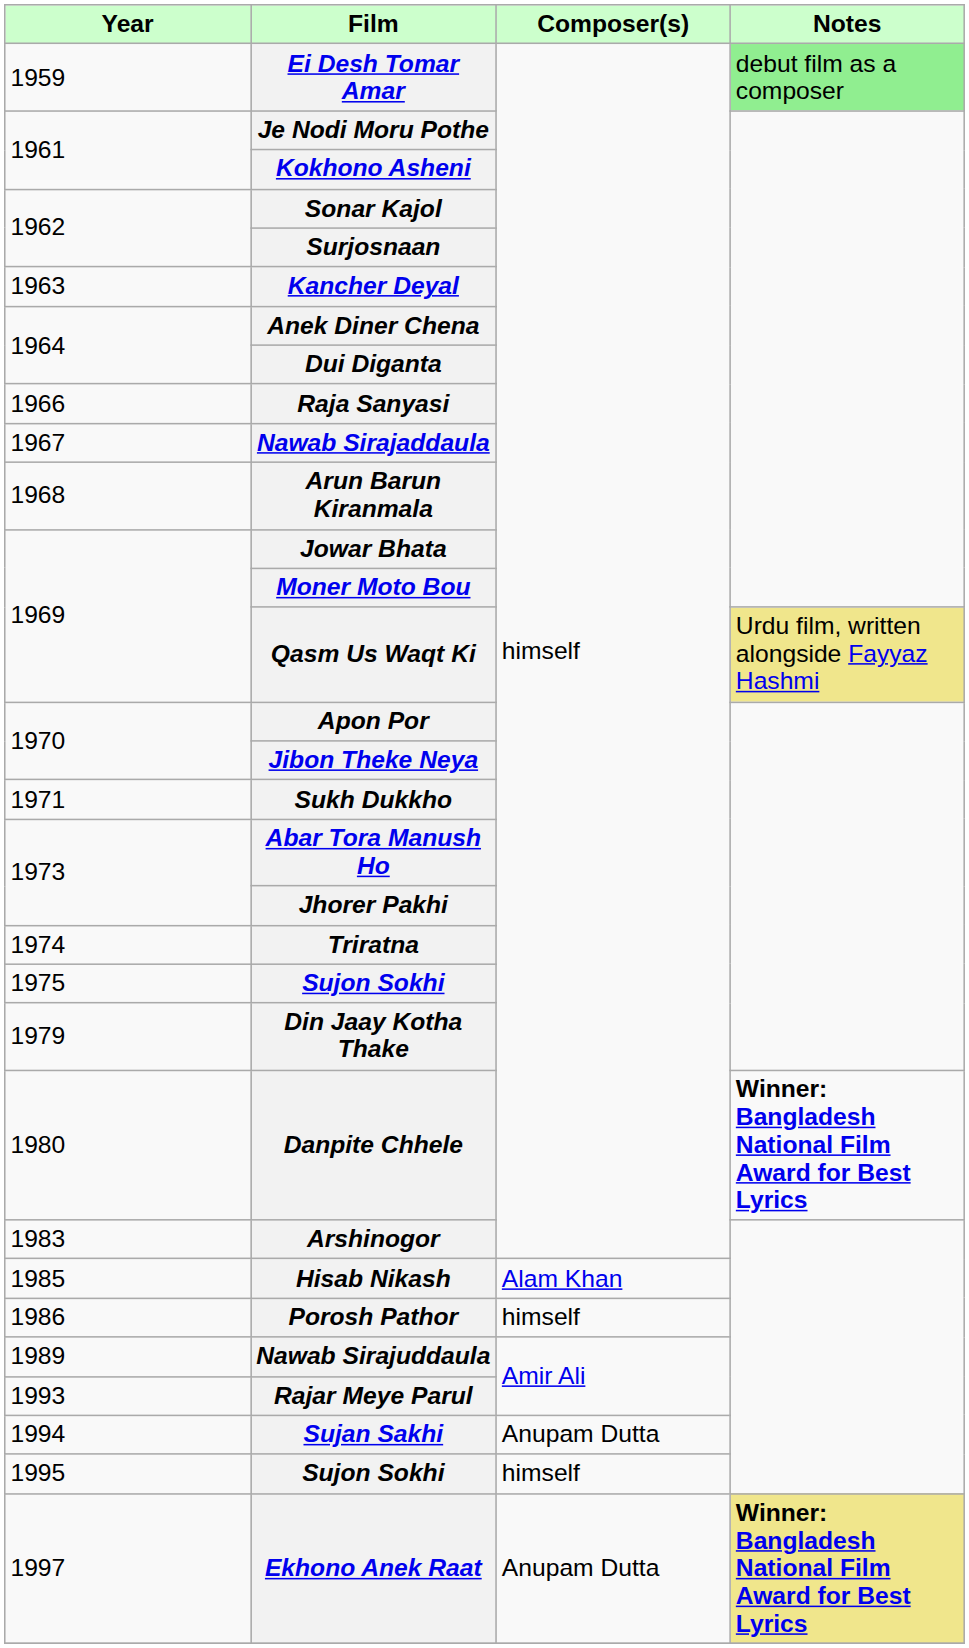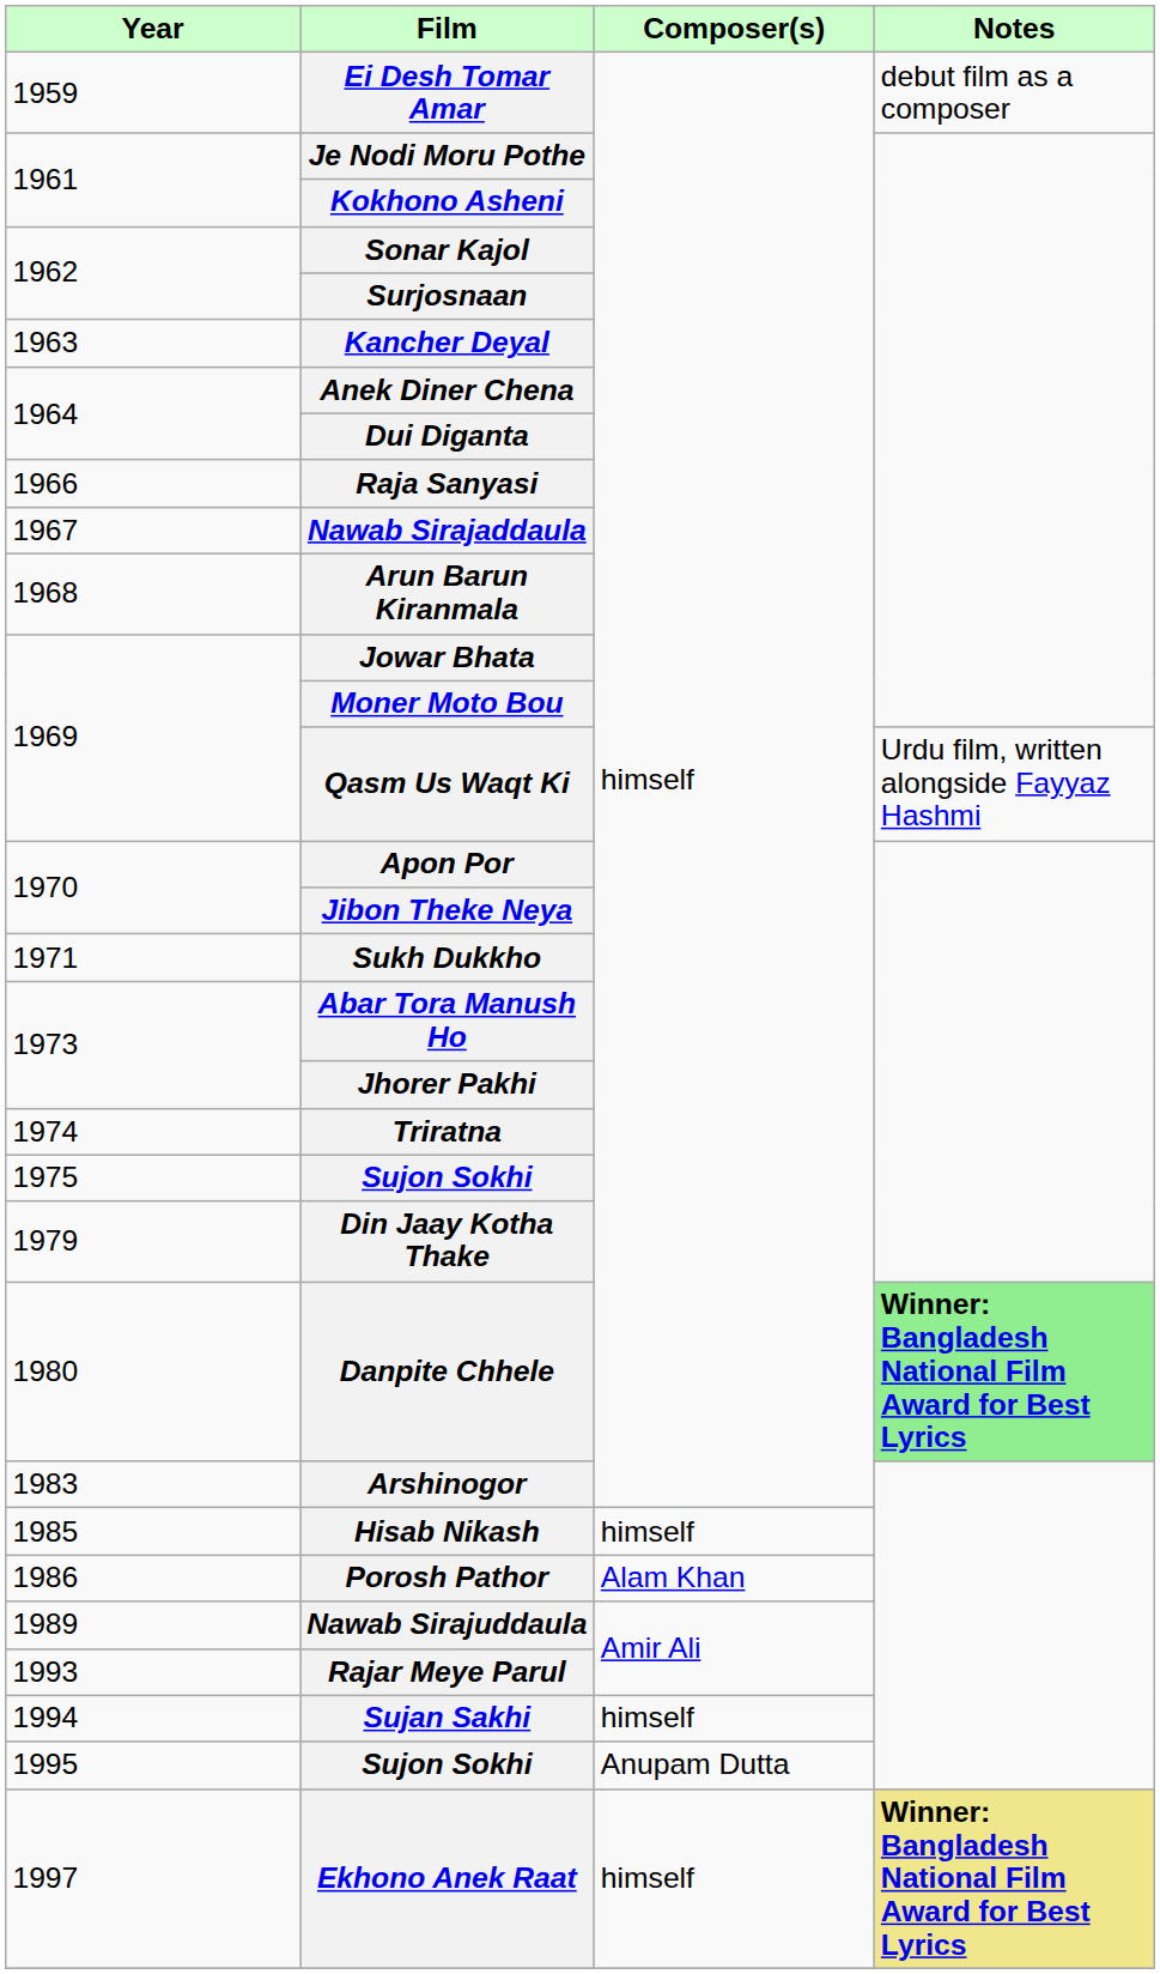 <table class="wikitable plainrowheaders" width="100%" textcolor:#000;">
 <tr style="background:#cfc; text-align:center;">
 <td scope="col" width=21%><strong>Year</strong></td>
 <td scope="col" width=21%><strong>Film</strong></td>
 <td scope="col" width=20%><strong>Composer(s)</strong></td>
 <td scope="col" width=20%><strong>Notes</strong></td>
 </tr>
 <tr>
 <td>1959</td>
 <th><em><a href='#'>Ei Desh Tomar Amar</a></em></th>
 <td rowspan=24>himself</td>
-<td style="background: lightgreen;">debut film as a composer</td>
+<td>debut film as a composer</td>
 </tr>
 <tr>
 <td rowspan=2>1961</td>
 <th><em>Je Nodi Moru Pothe</em></th>
 <td rowspan=12></td>
 </tr>
 <tr>
 <th><em><a href='#'>Kokhono Asheni</a></em></th>
 </tr>
 <tr>
 <td rowspan=2>1962</td>
 <th><em>Sonar Kajol</em></th>
 </tr>
 <tr>
 <th><em>Surjosnaan</em></th>
 </tr>
 <tr>
 <td>1963</td>
 <th><em><a href='#'>Kancher Deyal</a></em></th>
 </tr>
 <tr>
 <td rowspan=2>1964</td>
 <th><em>Anek Diner Chena</em></th>
 </tr>
 <tr>
 <th><em>Dui Diganta</em></th>
 </tr>
 <tr>
 <td>1966</td>
 <th><em>Raja Sanyasi</em></th>
 </tr>
 <tr>
 <td>1967</td>
 <th><em><a href='#'>Nawab Sirajaddaula</a></em></th>
 </tr>
 <tr>
 <td rowspan=1>1968</td>
 <th><em>Arun Barun Kiranmala</em></th>
 </tr>
 <tr>
 <td rowspan=3>1969</td>
 <th><em>Jowar Bhata</em></th>
 </tr>
 <tr>
 <th><em><a href='#'>Moner Moto Bou</a></em></th>
 </tr>
 <tr>
 <th><em>Qasm Us Waqt Ki</em></th>
-<td style="background: khaki;">Urdu film, written alongside <a href='#'>Fayyaz Hashmi</a></td>
+<td>Urdu film, written alongside <a href='#'>Fayyaz Hashmi</a></td>
 </tr>
 <tr>
 <td rowspan=2>1970</td>
 <th><em>Apon Por</em></th>
 <td rowspan=8></td>
 </tr>
 <tr>
 <th><em><a href='#'>Jibon Theke Neya</a></em></th>
 </tr>
 <tr>
 <td>1971</td>
 <th><em>Sukh Dukkho</em></th>
 </tr>
 <tr>
 <td rowspan=2>1973</td>
 <th><em><a href='#'>Abar Tora Manush Ho</a></em></th>
 </tr>
 <tr>
 <th><em>Jhorer Pakhi</em></th>
 </tr>
 <tr>
 <td>1974</td>
 <th><em>Triratna</em></th>
 </tr>
 <tr>
 <td rowspan=1>1975</td>
 <th><em><a href='#'>Sujon Sokhi</a></em> </th>
 </tr>
 <tr>
 <td>1979</td>
 <th><em>Din Jaay Kotha Thake</em></th>
 </tr>
 <tr>
 <td>1980</td>
 <th><em>Danpite Chhele</em></th>
-<td><strong>Winner: <a href='#'>Bangladesh National Film Award for Best Lyrics</a></strong> </td>
+<td style="background: lightgreen;"><strong>Winner: <a href='#'>Bangladesh National Film Award for Best Lyrics</a></strong> </td>
 </tr>
 <tr>
 <td>1983</td>
 <th><em>Arshinogor</em></th>
 <td rowspan=7></td>
 </tr>
 <tr>
 <td>1985</td>
 <th><em>Hisab Nikash</em></th>
-<td><a href='#'>Alam Khan</a></td>
+<td>himself</td>
 </tr>
 <tr>
 <td>1986</td>
 <th><em>Porosh Pathor</em></th>
-<td>himself</td>
+<td><a href='#'>Alam Khan</a></td>
 </tr>
 <tr>
 <td>1989</td>
 <th><em>Nawab Sirajuddaula</em></th>
 <td rowspan=2><a href='#'>Amir Ali</a></td>
 </tr>
 <tr>
 <td>1993</td>
 <th><em>Rajar Meye Parul</em></th>
 </tr>
 <tr>
 <td>1994</td>
 <th><em><a href='#'>Sujan Sakhi</a></em></th>
-<td rowspan=1>Anupam Dutta</td>
+<td>himself</td>
 </tr>
 <tr>
 <td rowspan=1>1995</td>
 <th rowspan=1><em>Sujon Sokhi</em> </th>
-<td>himself</td>
+<td rowspan=1>Anupam Dutta</td>
 </tr>
 <tr>
 <td>1997</td>
 <th><em><a href='#'>Ekhono Anek Raat</a></em></th>
-<td rowspan=1>Anupam Dutta</td>
+<td>himself</td>
 <td style="background: khaki;"><strong>Winner: <a href='#'>Bangladesh National Film Award for Best Lyrics</a></strong> </td>
 </tr>
 <tr>
 </tr>
 </table>
